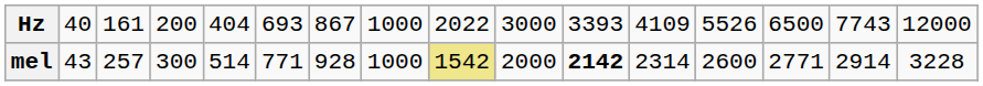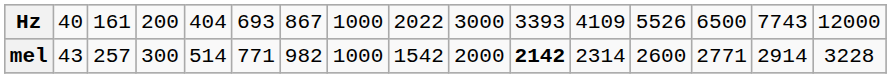 <table class="wikitable"  style="text-align:center">
 <tr>
 <th>Hz</th>
 <td>40</td>
 <td>161</td>
 <td>200</td>
 <td>404</td>
 <td>693</td>
 <td>867</td>
 <td>1000</td>
 <td>2022</td>
 <td>3000</td>
 <td>3393</td>
 <td>4109</td>
 <td>5526</td>
 <td>6500</td>
 <td>7743</td>
 <td>12000</td>
 </tr>
 <tr>
 <th>mel</th>
 <td>43</td>
 <td>257</td>
 <td>300</td>
 <td>514</td>
 <td>771</td>
-<td>928</td>
+<td>982</td>
 <td>1000</td>
-<td style="background: khaki;">1542</td>
+<td>1542</td>
 <td>2000</td>
 <td><strong>2142</strong></td>
 <td>2314</td>
 <td>2600</td>
 <td>2771</td>
 <td>2914</td>
 <td>3228</td>
 </tr>
 </table>
